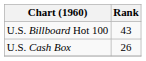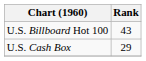 <table class="wikitable sortable">
 <tr>
 <th>Chart (1960)</th>
 <th style="text-align:center;">Rank</th>
 </tr>
 <tr>
 <td>U.S. <em>Billboard</em> Hot 100</td>
 <td style="text-align:center;">43</td>
 </tr>
 <tr>
 <td>U.S. <em>Cash Box</em> </td>
-<td style="text-align:center;">26</td>
+<td style="text-align:center;">29</td>
 </tr>
 <tr>
 </tr>
 </table>
